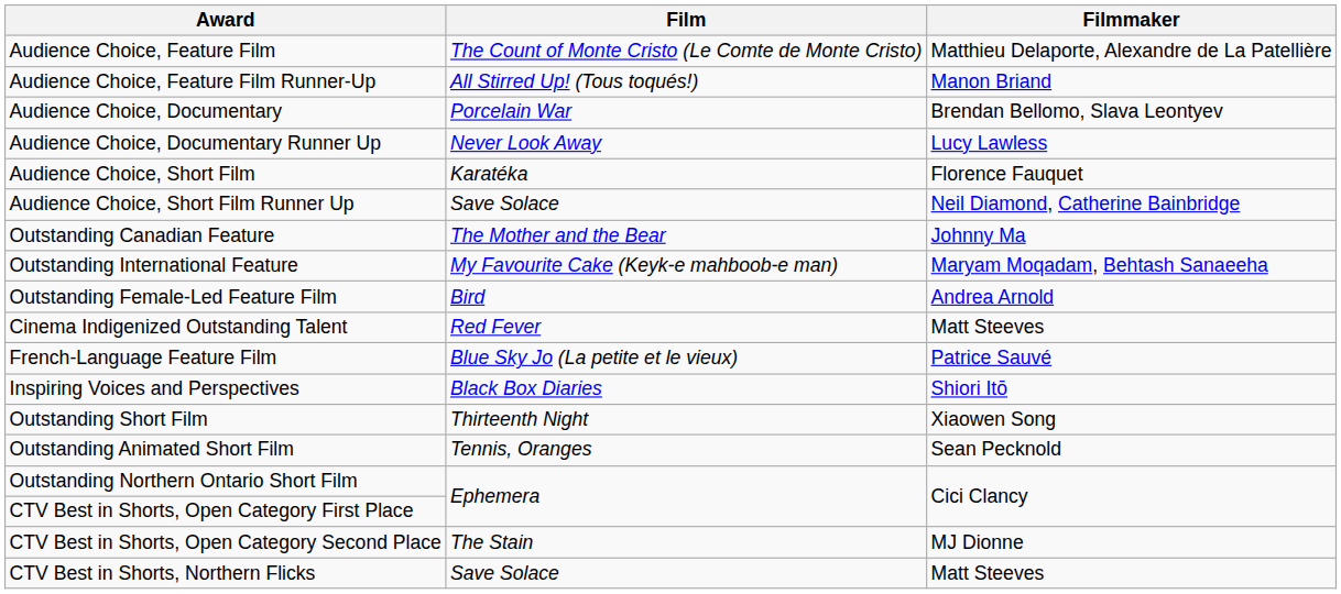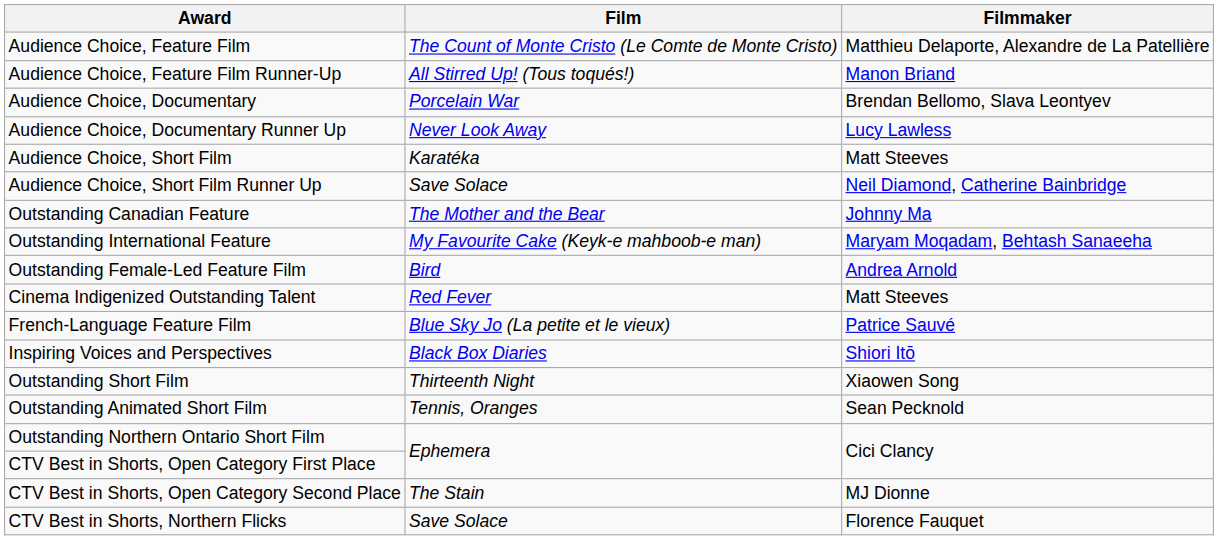 <table class="wikitable">
 <tr>
 <th>Award</th>
 <th>Film</th>
 <th>Filmmaker</th>
 </tr>
 <tr>
 <td>Audience Choice, Feature Film</td>
 <td><em><a href='#'>The Count of Monte Cristo</a> (Le Comte de Monte Cristo)</em></td>
 <td>Matthieu Delaporte, Alexandre de La Patellière</td>
 </tr>
 <tr>
 <td>Audience Choice, Feature Film Runner-Up</td>
 <td><em><a href='#'>All Stirred Up!</a> (Tous toqués!)</em></td>
 <td><a href='#'>Manon Briand</a></td>
 </tr>
 <tr>
 <td>Audience Choice, Documentary</td>
 <td><em><a href='#'>Porcelain War</a></em></td>
 <td>Brendan Bellomo, Slava Leontyev</td>
 </tr>
 <tr>
 <td>Audience Choice, Documentary Runner Up</td>
 <td><em><a href='#'>Never Look Away</a></em></td>
 <td><a href='#'>Lucy Lawless</a></td>
 </tr>
 <tr>
 <td>Audience Choice, Short Film</td>
 <td><em>Karatéka</em></td>
-<td>Florence Fauquet</td>
+<td>Matt Steeves</td>
 </tr>
 <tr>
 <td>Audience Choice, Short Film Runner Up</td>
 <td><em>Save Solace</em></td>
 <td><a href='#'>Neil Diamond</a>, <a href='#'>Catherine Bainbridge</a></td>
 </tr>
 <tr>
 <td>Outstanding Canadian Feature</td>
 <td><em><a href='#'>The Mother and the Bear</a></em></td>
 <td><a href='#'>Johnny Ma</a></td>
 </tr>
 <tr>
 <td>Outstanding International Feature</td>
 <td><em><a href='#'>My Favourite Cake</a> (Keyk-e mahboob-e man)</em></td>
 <td><a href='#'>Maryam Moqadam</a>, <a href='#'>Behtash Sanaeeha</a></td>
 </tr>
 <tr>
 <td>Outstanding Female-Led Feature Film</td>
 <td><em><a href='#'>Bird</a></em></td>
 <td><a href='#'>Andrea Arnold</a></td>
 </tr>
 <tr>
 <td>Cinema Indigenized Outstanding Talent</td>
 <td><em><a href='#'>Red Fever</a></em></td>
 <td>Matt Steeves</td>
 </tr>
 <tr>
 <td>French-Language Feature Film</td>
 <td><em><a href='#'>Blue Sky Jo</a> (La petite et le vieux)</em></td>
 <td><a href='#'>Patrice Sauvé</a></td>
 </tr>
 <tr>
 <td>Inspiring Voices and Perspectives</td>
 <td><em><a href='#'>Black Box Diaries</a></em></td>
 <td><a href='#'>Shiori Itō</a></td>
 </tr>
 <tr>
 <td>Outstanding Short Film</td>
 <td><em>Thirteenth Night</em></td>
 <td>Xiaowen Song</td>
 </tr>
 <tr>
 <td>Outstanding Animated Short Film</td>
 <td><em>Tennis, Oranges</em></td>
 <td>Sean Pecknold</td>
 </tr>
 <tr>
 <td>Outstanding Northern Ontario Short Film</td>
 <td rowspan=2><em>Ephemera</em></td>
 <td rowspan=2>Cici Clancy</td>
 </tr>
 <tr>
 <td>CTV Best in Shorts, Open Category First Place</td>
 </tr>
 <tr>
 <td>CTV Best in Shorts, Open Category Second Place</td>
 <td><em>The Stain</em></td>
 <td>MJ Dionne</td>
 </tr>
 <tr>
 <td>CTV Best in Shorts, Northern Flicks</td>
 <td><em>Save Solace</em></td>
-<td>Matt Steeves</td>
+<td>Florence Fauquet</td>
 </tr>
 </table>
